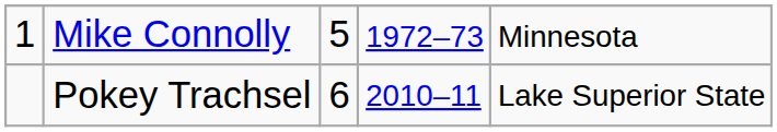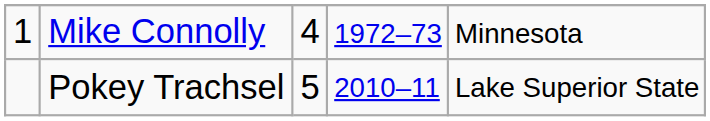 <table class="wikitable">
 <tr>
 </tr>
 <tr>
 <td>1</td>
 <td><a href='#'>Mike Connolly</a></td>
-<td>5</td>
+<td>4</td>
 <td style="font-size:80%;"><a href='#'>1972–73</a></td>
 <td style="font-size:80%;">Minnesota</td>
 </tr>
 <tr>
 <td></td>
 <td>Pokey Trachsel</td>
-<td>6</td>
+<td>5</td>
 <td style="font-size:80%;"><a href='#'>2010–11</a></td>
 <td style="font-size:80%;">Lake Superior State</td>
 </tr>
 </table>
